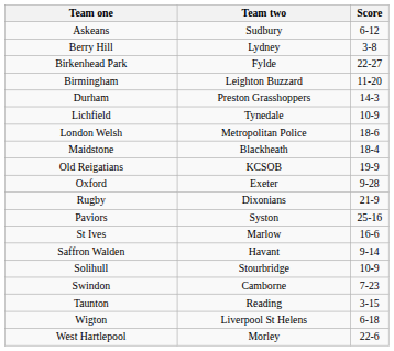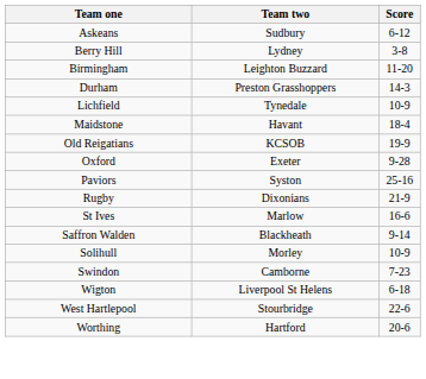 <table class="wikitable" style="text-align: center">
 <tr>
 <th width=250>Team one</th>
 <th width=250>Team two</th>
 <th width=50>Score</th>
 </tr>
 <tr>
 <td>Askeans</td>
 <td>Sudbury</td>
 <td>6-12</td>
 </tr>
 <tr>
 <td>Berry Hill</td>
 <td>Lydney</td>
 <td>3-8</td>
 </tr>
 <tr>
-<td>Birkenhead Park</td>
-<td>Fylde</td>
-<td>22-27</td>
-</tr>
-<tr>
 <td>Birmingham</td>
 <td>Leighton Buzzard</td>
 <td>11-20</td>
 </tr>
 <tr>
 <td>Durham</td>
 <td>Preston Grasshoppers</td>
 <td>14-3</td>
 </tr>
 <tr>
 <td>Lichfield</td>
 <td>Tynedale</td>
 <td>10-9</td>
 </tr>
 <tr>
-<td>London Welsh</td>
-<td>Metropolitan Police</td>
-<td>18-6</td>
-</tr>
-<tr>
 <td>Maidstone</td>
-<td>Blackheath</td>
+<td>Havant</td>
 <td>18-4</td>
 </tr>
 <tr>
 <td>Old Reigatians</td>
 <td>KCSOB</td>
 <td>19-9</td>
 </tr>
 <tr>
 <td>Oxford</td>
 <td>Exeter</td>
 <td>9-28</td>
 </tr>
 <tr>
+<td>Paviors</td>
+<td>Syston</td>
+<td>25-16</td>
+</tr>
+<tr>
 <td>Rugby</td>
 <td>Dixonians</td>
 <td>21-9</td>
-</tr>
-<tr>
-<td>Paviors</td>
-<td>Syston</td>
-<td>25-16</td>
 </tr>
 <tr>
 <td>St Ives</td>
 <td>Marlow</td>
 <td>16-6</td>
 </tr>
 <tr>
 <td>Saffron Walden</td>
-<td>Havant</td>
+<td>Blackheath</td>
 <td>9-14</td>
 </tr>
 <tr>
 <td>Solihull</td>
-<td>Stourbridge</td>
+<td>Morley</td>
 <td>10-9</td>
 </tr>
 <tr>
 <td>Swindon</td>
 <td>Camborne</td>
 <td>7-23</td>
 </tr>
 <tr>
-<td>Taunton</td>
-<td>Reading</td>
-<td>3-15</td>
-</tr>
-<tr>
 <td>Wigton</td>
 <td>Liverpool St Helens</td>
 <td>6-18</td>
 </tr>
 <tr>
 <td>West Hartlepool</td>
-<td>Morley</td>
+<td>Stourbridge</td>
 <td>22-6</td>
 </tr>
+<tr>
+<td>Worthing</td>
+<td>Hartford</td>
+<td>20-6</td>
+</tr>
 </table>
